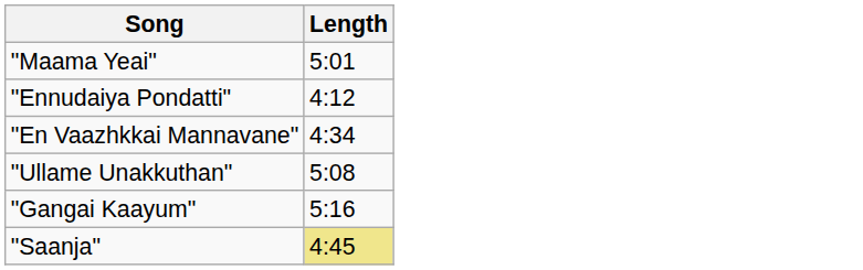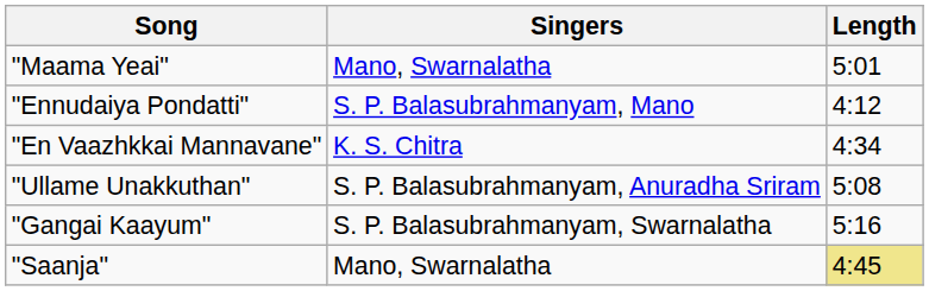 <table class="wikitable" style="font-size:95%;">
 <tr>
 <th>Song</th>
+<th>Singers</th>
 <th>Length</th>
 </tr>
 <tr>
 <td>"Maama Yeai"</td>
+<td><a href='#'>Mano</a>, <a href='#'>Swarnalatha</a></td>
 <td>5:01</td>
 </tr>
 <tr>
 <td>"Ennudaiya Pondatti"</td>
+<td><a href='#'>S. P. Balasubrahmanyam</a>, <a href='#'>Mano</a></td>
 <td>4:12</td>
 </tr>
 <tr>
 <td>"En Vaazhkkai Mannavane"</td>
+<td><a href='#'>K. S. Chitra</a></td>
 <td>4:34</td>
 </tr>
 <tr>
 <td>"Ullame Unakkuthan"</td>
+<td>S. P. Balasubrahmanyam, <a href='#'>Anuradha Sriram</a></td>
 <td>5:08</td>
 </tr>
 <tr>
 <td>"Gangai Kaayum"</td>
+<td>S. P. Balasubrahmanyam, Swarnalatha</td>
 <td>5:16</td>
 </tr>
 <tr>
 <td>"Saanja"</td>
+<td>Mano, Swarnalatha</td>
 <td style="background: khaki;">4:45</td>
 </tr>
 </table>
